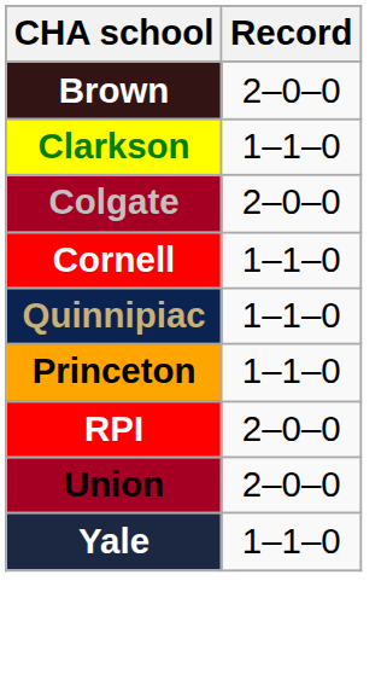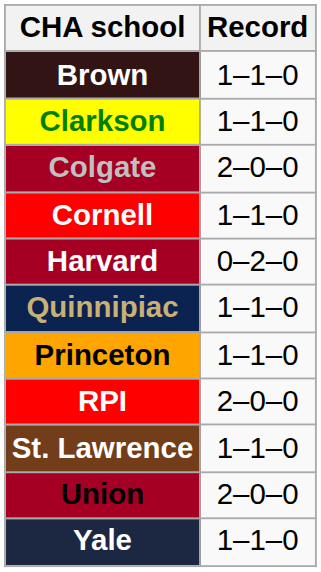 <table class="wikitable">
 <tr>
 <th>CHA school</th>
 <th>Record</th>
 </tr>
 <tr style="text-align:center;">
 <td style="background:#321414; color:white"><strong>Brown</strong></td>
-<td>2–0–0</td>
+<td>1–1–0</td>
 </tr>
 <tr style="text-align:center;">
 <td style="background:yellow; color:green"><strong>Clarkson</strong></td>
 <td>1–1–0</td>
 </tr>
 <tr style="text-align:center;">
 <td style="background:#a50024; color:silver"><strong>Colgate</strong></td>
 <td>2–0–0</td>
 </tr>
 <tr style="text-align:center;">
 <td style="background:red; color:#fff;"><strong>Cornell</strong></td>
 <td>1–1–0</td>
 </tr>
 <tr style="text-align:center;">
+<td style="background:#a50024; color:#fff;"><strong>Harvard</strong></td>
+<td>0–2–0</td>
+</tr>
+<tr style="text-align:center;">
 <td style="background:#0a2351; color: #c9b074"><strong>Quinnipiac</strong></td>
 <td>1–1–0</td>
 </tr>
 <tr style="text-align:center;">
 <td style="background:orange; color:black"><strong>Princeton</strong></td>
 <td>1–1–0</td>
 </tr>
 <tr style="text-align:center;">
 <td style="background:red; color:white"><strong>RPI</strong></td>
 <td>2–0–0</td>
 </tr>
 <tr style="text-align:center;">
+<td style="background:#733d1a; color:white"><strong>St. Lawrence</strong></td>
+<td>1–1–0</td>
+</tr>
+<tr style="text-align:center;">
 <td style="background:#a50024; color:black"><strong>Union</strong></td>
 <td>2–0–0</td>
 </tr>
 <tr style="text-align:center;">
 <td style="background:#1c2841; color:white"><strong>Yale</strong></td>
 <td>1–1–0</td>
 </tr>
 </table>
